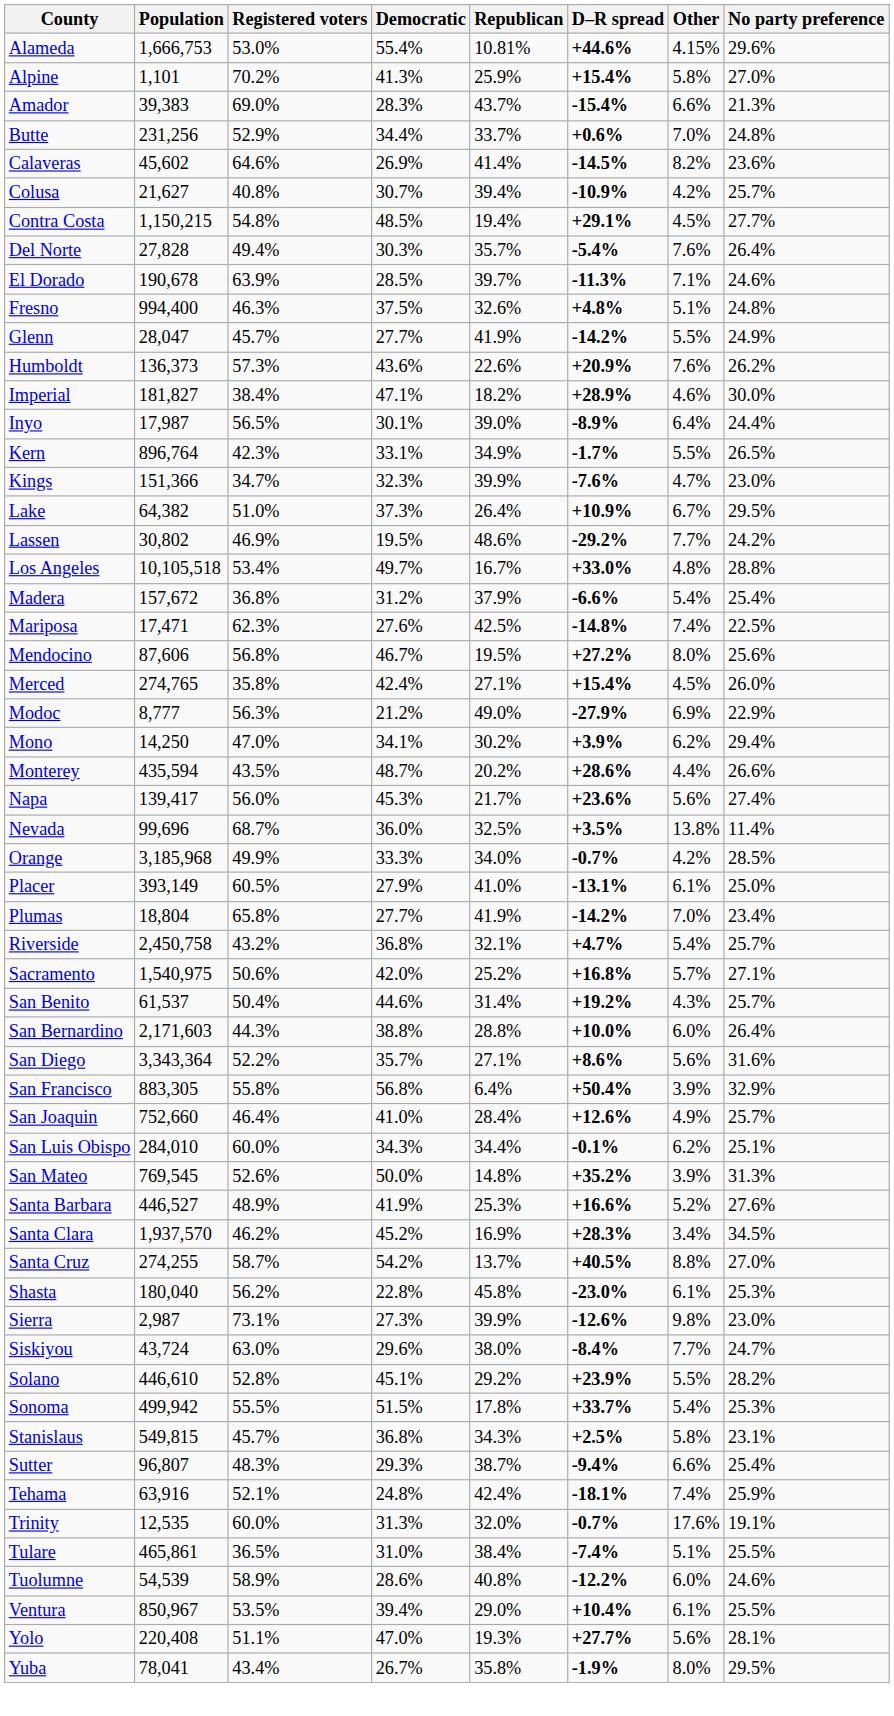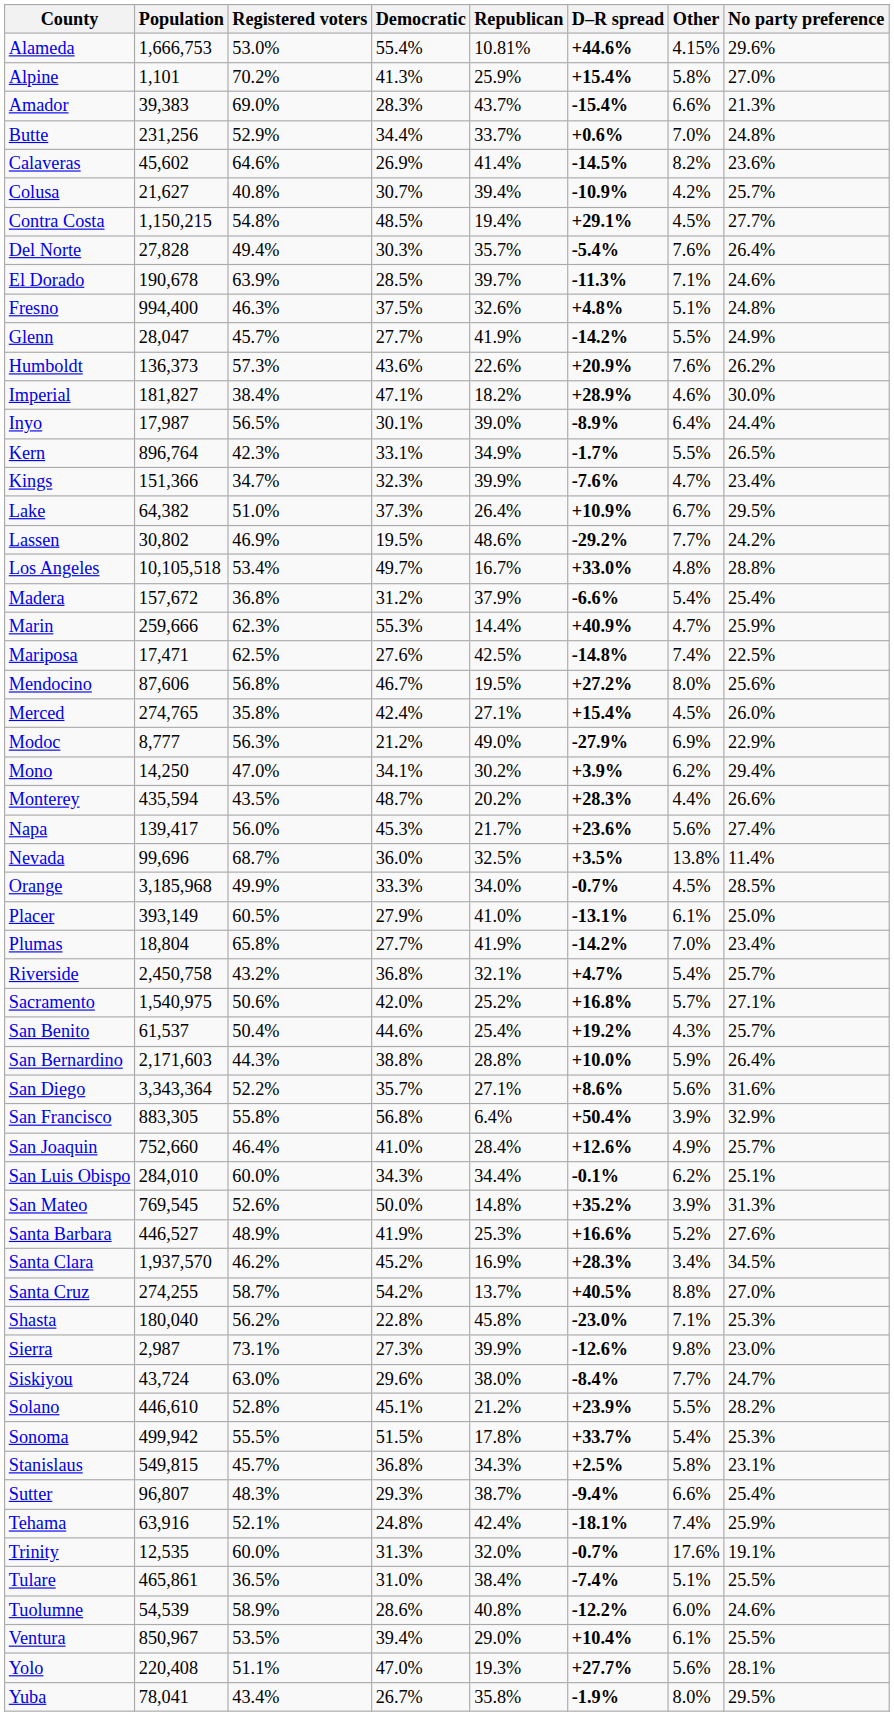 <table class="wikitable sortable">
 <tr>
 <th>County</th>
 <th data-sort-type="number">Population</th>
 <th data-sort-type="number">Registered voters<br></th>
 <th data-sort-type="number">Democratic</th>
 <th data-sort-type="number">Republican</th>
 <th data-sort-type="number">D–R spread</th>
 <th data-sort-type="number">Other</th>
 <th data-sort-type="number">No party preference</th>
 </tr>
 <tr>
 <td><a href='#'>Alameda</a></td>
 <td>1,666,753</td>
 <td>53.0%</td>
 <td>55.4%</td>
 <td>10.81%</td>
 <td><span><strong>+44.6%</strong></span></td>
 <td>4.15%</td>
 <td>29.6%</td>
 </tr>
 <tr>
 <td><a href='#'>Alpine</a></td>
 <td>1,101</td>
 <td>70.2%</td>
 <td>41.3%</td>
 <td>25.9%</td>
 <td><span><strong>+15.4%</strong></span></td>
 <td>5.8%</td>
 <td>27.0%</td>
 </tr>
 <tr>
 <td><a href='#'>Amador</a></td>
 <td>39,383</td>
 <td>69.0%</td>
 <td>28.3%</td>
 <td>43.7%</td>
 <td><span><strong>-15.4%</strong></span></td>
 <td>6.6%</td>
 <td>21.3%</td>
 </tr>
 <tr>
 <td><a href='#'>Butte</a></td>
 <td>231,256</td>
 <td>52.9%</td>
 <td>34.4%</td>
 <td>33.7%</td>
 <td><span><strong>+0.6%</strong></span></td>
 <td>7.0%</td>
 <td>24.8%</td>
 </tr>
 <tr>
 <td><a href='#'>Calaveras</a></td>
 <td>45,602</td>
 <td>64.6%</td>
 <td>26.9%</td>
 <td>41.4%</td>
 <td><span><strong>-14.5%</strong></span></td>
 <td>8.2%</td>
 <td>23.6%</td>
 </tr>
 <tr>
 <td><a href='#'>Colusa</a></td>
 <td>21,627</td>
 <td>40.8%</td>
 <td>30.7%</td>
 <td>39.4%</td>
 <td><span><strong>-10.9%</strong></span></td>
 <td>4.2%</td>
 <td>25.7%</td>
 </tr>
 <tr>
 <td><a href='#'>Contra Costa</a></td>
 <td>1,150,215</td>
 <td>54.8%</td>
 <td>48.5%</td>
 <td>19.4%</td>
 <td><span><strong>+29.1%</strong></span></td>
 <td>4.5%</td>
 <td>27.7%</td>
 </tr>
 <tr>
 <td><a href='#'>Del Norte</a></td>
 <td>27,828</td>
 <td>49.4%</td>
 <td>30.3%</td>
 <td>35.7%</td>
 <td><span><strong>-5.4%</strong></span></td>
 <td>7.6%</td>
 <td>26.4%</td>
 </tr>
 <tr>
 <td><a href='#'>El Dorado</a></td>
 <td>190,678</td>
 <td>63.9%</td>
 <td>28.5%</td>
 <td>39.7%</td>
 <td><span><strong>-11.3%</strong></span></td>
 <td>7.1%</td>
 <td>24.6%</td>
 </tr>
 <tr>
 <td><a href='#'>Fresno</a></td>
 <td>994,400</td>
 <td>46.3%</td>
 <td>37.5%</td>
 <td>32.6%</td>
 <td><span><strong>+4.8%</strong></span></td>
 <td>5.1%</td>
 <td>24.8%</td>
 </tr>
 <tr>
 <td><a href='#'>Glenn</a></td>
 <td>28,047</td>
 <td>45.7%</td>
 <td>27.7%</td>
 <td>41.9%</td>
 <td><span><strong>-14.2%</strong></span></td>
 <td>5.5%</td>
 <td>24.9%</td>
 </tr>
 <tr>
 <td><a href='#'>Humboldt</a></td>
 <td>136,373</td>
 <td>57.3%</td>
 <td>43.6%</td>
 <td>22.6%</td>
 <td><span><strong>+20.9%</strong></span></td>
 <td>7.6%</td>
 <td>26.2%</td>
 </tr>
 <tr>
 <td><a href='#'>Imperial</a></td>
 <td>181,827</td>
 <td>38.4%</td>
 <td>47.1%</td>
 <td>18.2%</td>
 <td><span><strong>+28.9%</strong></span></td>
 <td>4.6%</td>
 <td>30.0%</td>
 </tr>
 <tr>
 <td><a href='#'>Inyo</a></td>
 <td>17,987</td>
 <td>56.5%</td>
 <td>30.1%</td>
 <td>39.0%</td>
 <td><span><strong>-8.9%</strong></span></td>
 <td>6.4%</td>
 <td>24.4%</td>
 </tr>
 <tr>
 <td><a href='#'>Kern</a></td>
 <td>896,764</td>
 <td>42.3%</td>
 <td>33.1%</td>
 <td>34.9%</td>
 <td><span><strong>-1.7%</strong></span></td>
 <td>5.5%</td>
 <td>26.5%</td>
 </tr>
 <tr>
 <td><a href='#'>Kings</a></td>
 <td>151,366</td>
 <td>34.7%</td>
 <td>32.3%</td>
 <td>39.9%</td>
 <td><span><strong>-7.6%</strong></span></td>
 <td>4.7%</td>
-<td>23.0%</td>
+<td>23.4%</td>
 </tr>
 <tr>
 <td><a href='#'>Lake</a></td>
 <td>64,382</td>
 <td>51.0%</td>
 <td>37.3%</td>
 <td>26.4%</td>
 <td><span><strong>+10.9%</strong></span></td>
 <td>6.7%</td>
 <td>29.5%</td>
 </tr>
 <tr>
 <td><a href='#'>Lassen</a></td>
 <td>30,802</td>
 <td>46.9%</td>
 <td>19.5%</td>
 <td>48.6%</td>
 <td><span><strong>-29.2%</strong></span></td>
 <td>7.7%</td>
 <td>24.2%</td>
 </tr>
 <tr>
 <td><a href='#'>Los Angeles</a></td>
 <td>10,105,518</td>
 <td>53.4%</td>
 <td>49.7%</td>
 <td>16.7%</td>
 <td><span><strong>+33.0%</strong></span></td>
 <td>4.8%</td>
 <td>28.8%</td>
 </tr>
 <tr>
 <td><a href='#'>Madera</a></td>
 <td>157,672</td>
 <td>36.8%</td>
 <td>31.2%</td>
 <td>37.9%</td>
 <td><span><strong>-6.6%</strong></span></td>
 <td>5.4%</td>
 <td>25.4%</td>
 </tr>
 <tr>
+<td><a href='#'>Marin</a></td>
+<td>259,666</td>
+<td>62.3%</td>
+<td>55.3%</td>
+<td>14.4%</td>
+<td><span><strong>+40.9%</strong></span></td>
+<td>4.7%</td>
+<td>25.9%</td>
+</tr>
+<tr>
 <td><a href='#'>Mariposa</a></td>
 <td>17,471</td>
-<td>62.3%</td>
+<td>62.5%</td>
 <td>27.6%</td>
 <td>42.5%</td>
 <td><span><strong>-14.8%</strong></span></td>
 <td>7.4%</td>
 <td>22.5%</td>
 </tr>
 <tr>
 <td><a href='#'>Mendocino</a></td>
 <td>87,606</td>
 <td>56.8%</td>
 <td>46.7%</td>
 <td>19.5%</td>
 <td><span><strong>+27.2%</strong></span></td>
 <td>8.0%</td>
 <td>25.6%</td>
 </tr>
 <tr>
 <td><a href='#'>Merced</a></td>
 <td>274,765</td>
 <td>35.8%</td>
 <td>42.4%</td>
 <td>27.1%</td>
 <td><span><strong>+15.4%</strong></span></td>
 <td>4.5%</td>
 <td>26.0%</td>
 </tr>
 <tr>
 <td><a href='#'>Modoc</a></td>
 <td>8,777</td>
 <td>56.3%</td>
 <td>21.2%</td>
 <td>49.0%</td>
 <td><span><strong>-27.9%</strong></span></td>
 <td>6.9%</td>
 <td>22.9%</td>
 </tr>
 <tr>
 <td><a href='#'>Mono</a></td>
 <td>14,250</td>
 <td>47.0%</td>
 <td>34.1%</td>
 <td>30.2%</td>
 <td><span><strong>+3.9%</strong></span></td>
 <td>6.2%</td>
 <td>29.4%</td>
 </tr>
 <tr>
 <td><a href='#'>Monterey</a></td>
 <td>435,594</td>
 <td>43.5%</td>
 <td>48.7%</td>
 <td>20.2%</td>
-<td><span><strong>+28.6%</strong></span></td>
+<td><span><strong>+28.3%</strong></span></td>
 <td>4.4%</td>
 <td>26.6%</td>
 </tr>
 <tr>
 <td><a href='#'>Napa</a></td>
 <td>139,417</td>
 <td>56.0%</td>
 <td>45.3%</td>
 <td>21.7%</td>
 <td><span><strong>+23.6%</strong></span></td>
 <td>5.6%</td>
 <td>27.4%</td>
 </tr>
 <tr>
 <td><a href='#'>Nevada</a></td>
 <td>99,696</td>
 <td>68.7%</td>
 <td>36.0%</td>
 <td>32.5%</td>
 <td><span><strong>+3.5%</strong></span></td>
 <td>13.8%</td>
 <td>11.4%</td>
 </tr>
 <tr>
 <td><a href='#'>Orange</a></td>
 <td>3,185,968</td>
 <td>49.9%</td>
 <td>33.3%</td>
 <td>34.0%</td>
 <td><span><strong>-0.7%</strong></span></td>
-<td>4.2%</td>
+<td>4.5%</td>
 <td>28.5%</td>
 </tr>
 <tr>
 <td><a href='#'>Placer</a></td>
 <td>393,149</td>
 <td>60.5%</td>
 <td>27.9%</td>
 <td>41.0%</td>
 <td><span><strong>-13.1%</strong></span></td>
 <td>6.1%</td>
 <td>25.0%</td>
 </tr>
 <tr>
 <td><a href='#'>Plumas</a></td>
 <td>18,804</td>
 <td>65.8%</td>
 <td>27.7%</td>
 <td>41.9%</td>
 <td><span><strong>-14.2%</strong></span></td>
 <td>7.0%</td>
 <td>23.4%</td>
 </tr>
 <tr>
 <td><a href='#'>Riverside</a></td>
 <td>2,450,758</td>
 <td>43.2%</td>
 <td>36.8%</td>
 <td>32.1%</td>
 <td><span><strong>+4.7%</strong></span></td>
 <td>5.4%</td>
 <td>25.7%</td>
 </tr>
 <tr>
 <td><a href='#'>Sacramento</a></td>
 <td>1,540,975</td>
 <td>50.6%</td>
 <td>42.0%</td>
 <td>25.2%</td>
 <td><span><strong>+16.8%</strong></span></td>
 <td>5.7%</td>
 <td>27.1%</td>
 </tr>
 <tr>
 <td><a href='#'>San Benito</a></td>
 <td>61,537</td>
 <td>50.4%</td>
 <td>44.6%</td>
-<td>31.4%</td>
+<td>25.4%</td>
 <td><span><strong>+19.2%</strong></span></td>
 <td>4.3%</td>
 <td>25.7%</td>
 </tr>
 <tr>
 <td><a href='#'>San Bernardino</a></td>
 <td>2,171,603</td>
 <td>44.3%</td>
 <td>38.8%</td>
 <td>28.8%</td>
 <td><span><strong>+10.0%</strong></span></td>
-<td>6.0%</td>
+<td>5.9%</td>
 <td>26.4%</td>
 </tr>
 <tr>
 <td><a href='#'>San Diego</a></td>
 <td>3,343,364</td>
 <td>52.2%</td>
 <td>35.7%</td>
 <td>27.1%</td>
 <td><span><strong>+8.6%</strong></span></td>
 <td>5.6%</td>
 <td>31.6%</td>
 </tr>
 <tr>
 <td><a href='#'>San Francisco</a></td>
 <td>883,305</td>
 <td>55.8%</td>
 <td>56.8%</td>
 <td>6.4%</td>
 <td><span><strong>+50.4%</strong></span></td>
 <td>3.9%</td>
 <td>32.9%</td>
 </tr>
 <tr>
 <td><a href='#'>San Joaquin</a></td>
 <td>752,660</td>
 <td>46.4%</td>
 <td>41.0%</td>
 <td>28.4%</td>
 <td><span><strong>+12.6%</strong></span></td>
 <td>4.9%</td>
 <td>25.7%</td>
 </tr>
 <tr>
 <td><a href='#'>San Luis Obispo</a></td>
 <td>284,010</td>
 <td>60.0%</td>
 <td>34.3%</td>
 <td>34.4%</td>
 <td><span><strong>-0.1%</strong></span></td>
 <td>6.2%</td>
 <td>25.1%</td>
 </tr>
 <tr>
 <td><a href='#'>San Mateo</a></td>
 <td>769,545</td>
 <td>52.6%</td>
 <td>50.0%</td>
 <td>14.8%</td>
 <td><span><strong>+35.2%</strong></span></td>
 <td>3.9%</td>
 <td>31.3%</td>
 </tr>
 <tr>
 <td><a href='#'>Santa Barbara</a></td>
 <td>446,527</td>
 <td>48.9%</td>
 <td>41.9%</td>
 <td>25.3%</td>
 <td><span><strong>+16.6%</strong></span></td>
 <td>5.2%</td>
 <td>27.6%</td>
 </tr>
 <tr>
 <td><a href='#'>Santa Clara</a></td>
 <td>1,937,570</td>
 <td>46.2%</td>
 <td>45.2%</td>
 <td>16.9%</td>
 <td><span><strong>+28.3%</strong></span></td>
 <td>3.4%</td>
 <td>34.5%</td>
 </tr>
 <tr>
 <td><a href='#'>Santa Cruz</a></td>
 <td>274,255</td>
 <td>58.7%</td>
 <td>54.2%</td>
 <td>13.7%</td>
 <td><span><strong>+40.5%</strong></span></td>
 <td>8.8%</td>
 <td>27.0%</td>
 </tr>
 <tr>
 <td><a href='#'>Shasta</a></td>
 <td>180,040</td>
 <td>56.2%</td>
 <td>22.8%</td>
 <td>45.8%</td>
 <td><span><strong>-23.0%</strong></span></td>
-<td>6.1%</td>
+<td>7.1%</td>
 <td>25.3%</td>
 </tr>
 <tr>
 <td><a href='#'>Sierra</a></td>
 <td>2,987</td>
 <td>73.1%</td>
 <td>27.3%</td>
 <td>39.9%</td>
 <td><span><strong>-12.6%</strong></span></td>
 <td>9.8%</td>
 <td>23.0%</td>
 </tr>
 <tr>
 <td><a href='#'>Siskiyou</a></td>
 <td>43,724</td>
 <td>63.0%</td>
 <td>29.6%</td>
 <td>38.0%</td>
 <td><span><strong>-8.4%</strong></span></td>
 <td>7.7%</td>
 <td>24.7%</td>
 </tr>
 <tr>
 <td><a href='#'>Solano</a></td>
 <td>446,610</td>
 <td>52.8%</td>
 <td>45.1%</td>
-<td>29.2%</td>
+<td>21.2%</td>
 <td><span><strong>+23.9%</strong></span></td>
 <td>5.5%</td>
 <td>28.2%</td>
 </tr>
 <tr>
 <td><a href='#'>Sonoma</a></td>
 <td>499,942</td>
 <td>55.5%</td>
 <td>51.5%</td>
 <td>17.8%</td>
 <td><span><strong>+33.7%</strong></span></td>
 <td>5.4%</td>
 <td>25.3%</td>
 </tr>
 <tr>
 <td><a href='#'>Stanislaus</a></td>
 <td>549,815</td>
 <td>45.7%</td>
 <td>36.8%</td>
 <td>34.3%</td>
 <td><span><strong>+2.5%</strong></span></td>
 <td>5.8%</td>
 <td>23.1%</td>
 </tr>
 <tr>
 <td><a href='#'>Sutter</a></td>
 <td>96,807</td>
 <td>48.3%</td>
 <td>29.3%</td>
 <td>38.7%</td>
 <td><span><strong>-9.4%</strong></span></td>
 <td>6.6%</td>
 <td>25.4%</td>
 </tr>
 <tr>
 <td><a href='#'>Tehama</a></td>
 <td>63,916</td>
 <td>52.1%</td>
 <td>24.8%</td>
 <td>42.4%</td>
 <td><span><strong>-18.1%</strong></span></td>
 <td>7.4%</td>
 <td>25.9%</td>
 </tr>
 <tr>
 <td><a href='#'>Trinity</a></td>
 <td>12,535</td>
 <td>60.0%</td>
 <td>31.3%</td>
 <td>32.0%</td>
 <td><span><strong>-0.7%</strong></span></td>
 <td>17.6%</td>
 <td>19.1%</td>
 </tr>
 <tr>
 <td><a href='#'>Tulare</a></td>
 <td>465,861</td>
 <td>36.5%</td>
 <td>31.0%</td>
 <td>38.4%</td>
 <td><span><strong>-7.4%</strong></span></td>
 <td>5.1%</td>
 <td>25.5%</td>
 </tr>
 <tr>
 <td><a href='#'>Tuolumne</a></td>
 <td>54,539</td>
 <td>58.9%</td>
 <td>28.6%</td>
 <td>40.8%</td>
 <td><span><strong>-12.2%</strong></span></td>
 <td>6.0%</td>
 <td>24.6%</td>
 </tr>
 <tr>
 <td><a href='#'>Ventura</a></td>
 <td>850,967</td>
 <td>53.5%</td>
 <td>39.4%</td>
 <td>29.0%</td>
 <td><span><strong>+10.4%</strong></span></td>
 <td>6.1%</td>
 <td>25.5%</td>
 </tr>
 <tr>
 <td><a href='#'>Yolo</a></td>
 <td>220,408</td>
 <td>51.1%</td>
 <td>47.0%</td>
 <td>19.3%</td>
 <td><span><strong>+27.7%</strong></span></td>
 <td>5.6%</td>
 <td>28.1%</td>
 </tr>
 <tr>
 <td><a href='#'>Yuba</a></td>
 <td>78,041</td>
 <td>43.4%</td>
 <td>26.7%</td>
 <td>35.8%</td>
 <td><span><strong>-1.9%</strong></span></td>
 <td>8.0%</td>
 <td>29.5%</td>
 </tr>
 </table>
